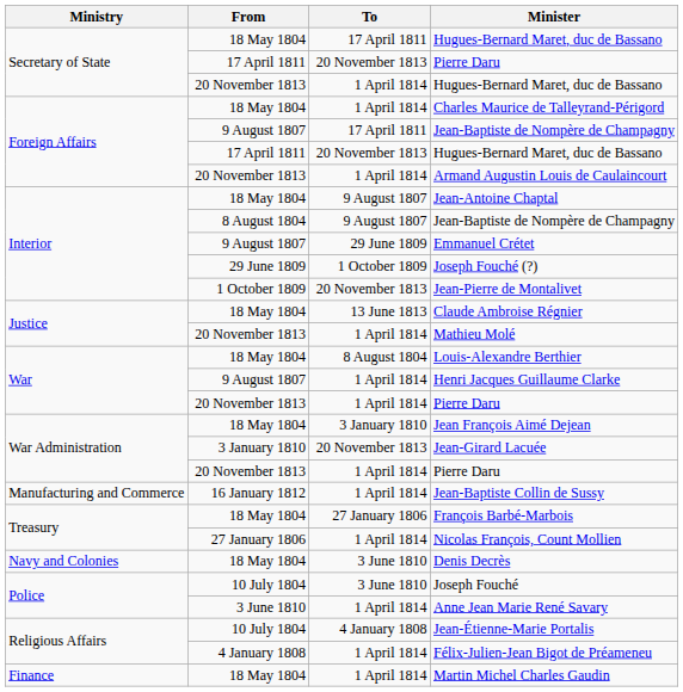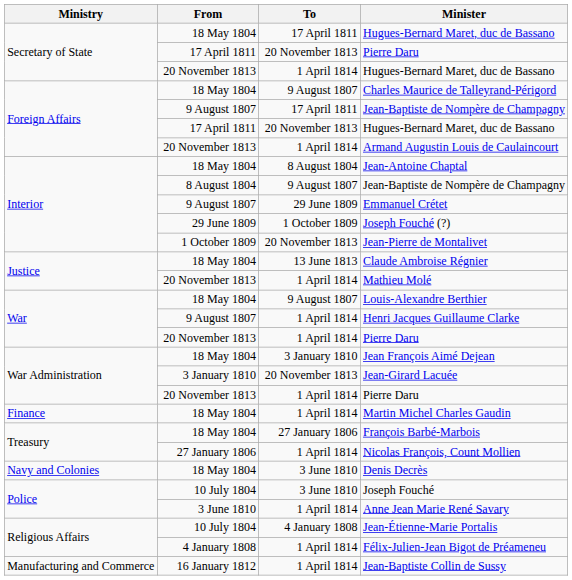 <table class="wikitable sortable">
 <tr>
 <th>Ministry</th>
 <th style="width:8em">From</th>
 <th style="width:8em">To</th>
 <th>Minister</th>
 </tr>
 <tr>
 <td rowspan=3>Secretary of State</td>
 <td style="text-align:right">18 May 1804</td>
 <td style="text-align:right">17 April 1811</td>
 <td><a href='#'>Hugues-Bernard Maret, duc de Bassano</a></td>
 </tr>
 <tr>
 <td style="text-align:right">17 April 1811</td>
 <td style="text-align:right">20 November 1813</td>
 <td><a href='#'>Pierre Daru</a></td>
 </tr>
 <tr>
 <td style="text-align:right">20 November 1813</td>
 <td style="text-align:right">1 April 1814</td>
 <td>Hugues-Bernard Maret, duc de Bassano</td>
 </tr>
 <tr>
 <td rowspan=4><a href='#'>Foreign Affairs</a></td>
 <td style="text-align:right">18 May 1804</td>
-<td style="text-align:right">1 April 1814</td>
+<td style="text-align:right">9 August 1807</td>
 <td><a href='#'>Charles Maurice de Talleyrand-Périgord</a></td>
 </tr>
 <tr>
 <td style="text-align:right">9 August 1807</td>
 <td style="text-align:right">17 April 1811</td>
 <td><a href='#'>Jean-Baptiste de Nompère de Champagny</a></td>
 </tr>
 <tr>
 <td style="text-align:right">17 April 1811</td>
 <td style="text-align:right">20 November 1813</td>
 <td>Hugues-Bernard Maret, duc de Bassano</td>
 </tr>
 <tr>
 <td style="text-align:right">20 November 1813</td>
 <td style="text-align:right">1 April 1814</td>
 <td><a href='#'>Armand Augustin Louis de Caulaincourt</a></td>
 </tr>
 <tr>
 <td rowspan=5><a href='#'>Interior</a></td>
 <td style="text-align:right">18 May 1804</td>
-<td style="text-align:right">9 August 1807</td>
+<td style="text-align:right">8 August 1804</td>
 <td><a href='#'>Jean-Antoine Chaptal</a></td>
 </tr>
 <tr>
 <td style="text-align:right">8 August 1804</td>
 <td style="text-align:right">9 August 1807</td>
 <td>Jean-Baptiste de Nompère de Champagny</td>
 </tr>
 <tr>
 <td style="text-align:right">9 August 1807</td>
 <td style="text-align:right">29 June 1809</td>
 <td><a href='#'>Emmanuel Crétet</a></td>
 </tr>
 <tr>
 <td style="text-align:right">29 June 1809</td>
 <td style="text-align:right">1 October 1809</td>
 <td><a href='#'>Joseph Fouché</a> (?)</td>
 </tr>
 <tr>
 <td style="text-align:right">1 October 1809</td>
 <td style="text-align:right">20 November 1813</td>
 <td><a href='#'>Jean-Pierre de Montalivet</a></td>
 </tr>
 <tr>
 <td rowspan=2><a href='#'>Justice</a></td>
 <td style="text-align:right">18 May 1804</td>
 <td style="text-align:right">13 June 1813</td>
 <td><a href='#'>Claude Ambroise Régnier</a></td>
 </tr>
 <tr>
 <td style="text-align:right">20 November 1813</td>
 <td style="text-align:right">1 April 1814</td>
 <td><a href='#'>Mathieu Molé</a></td>
 </tr>
 <tr>
 <td rowspan=3><a href='#'>War</a></td>
 <td style="text-align:right">18 May 1804</td>
-<td style="text-align:right">8 August 1804</td>
+<td style="text-align:right">9 August 1807</td>
 <td><a href='#'>Louis-Alexandre Berthier</a></td>
 </tr>
 <tr>
 <td style="text-align:right">9 August 1807</td>
 <td style="text-align:right">1 April 1814</td>
 <td><a href='#'>Henri Jacques Guillaume Clarke</a></td>
 </tr>
 <tr>
 <td style="text-align:right">20 November 1813</td>
 <td style="text-align:right">1 April 1814</td>
 <td><a href='#'>Pierre Daru</a></td>
 </tr>
 <tr>
 <td rowspan=3>War Administration</td>
 <td style="text-align:right">18 May 1804</td>
 <td style="text-align:right">3 January 1810</td>
 <td><a href='#'>Jean François Aimé Dejean</a></td>
 </tr>
 <tr>
 <td style="text-align:right">3 January 1810</td>
 <td style="text-align:right">20 November 1813</td>
 <td><a href='#'>Jean-Girard Lacuée</a></td>
 </tr>
 <tr>
 <td style="text-align:right">20 November 1813</td>
 <td style="text-align:right">1 April 1814</td>
 <td>Pierre Daru</td>
 </tr>
 <tr>
-<td>Manufacturing and Commerce</td>
-<td style="text-align:right">16 January 1812</td>
+<td><a href='#'>Finance</a></td>
+<td style="text-align:right">18 May 1804</td>
 <td style="text-align:right">1 April 1814</td>
-<td><a href='#'>Jean-Baptiste Collin de Sussy</a></td>
+<td><a href='#'>Martin Michel Charles Gaudin</a></td>
 </tr>
 <tr>
 <td rowspan=2>Treasury</td>
 <td style="text-align:right">18 May 1804</td>
 <td style="text-align:right">27 January 1806</td>
 <td><a href='#'>François Barbé-Marbois</a></td>
 </tr>
 <tr>
 <td style="text-align:right">27 January 1806</td>
 <td style="text-align:right">1 April 1814</td>
 <td><a href='#'>Nicolas François, Count Mollien</a></td>
 </tr>
 <tr>
 <td><a href='#'>Navy and Colonies</a></td>
 <td style="text-align:right">18 May 1804</td>
 <td style="text-align:right">3 June 1810</td>
 <td><a href='#'>Denis Decrès</a></td>
 </tr>
 <tr>
 <td rowspan=2><a href='#'>Police</a></td>
 <td style="text-align:right">10 July 1804</td>
 <td style="text-align:right">3 June 1810</td>
 <td>Joseph Fouché</td>
 </tr>
 <tr>
 <td style="text-align:right">3 June 1810</td>
 <td style="text-align:right">1 April 1814</td>
 <td><a href='#'>Anne Jean Marie René Savary</a></td>
 </tr>
 <tr>
 <td rowspan=2>Religious Affairs</td>
 <td style="text-align:right">10 July 1804</td>
 <td style="text-align:right">4 January 1808</td>
 <td><a href='#'>Jean-Étienne-Marie Portalis</a></td>
 </tr>
 <tr>
 <td style="text-align:right">4 January 1808</td>
 <td style="text-align:right">1 April 1814</td>
 <td><a href='#'>Félix-Julien-Jean Bigot de Préameneu</a></td>
 </tr>
 <tr>
-<td><a href='#'>Finance</a></td>
-<td style="text-align:right">18 May 1804</td>
+<td>Manufacturing and Commerce</td>
+<td style="text-align:right">16 January 1812</td>
 <td style="text-align:right">1 April 1814</td>
-<td><a href='#'>Martin Michel Charles Gaudin</a></td>
+<td><a href='#'>Jean-Baptiste Collin de Sussy</a></td>
 </tr>
 </table>
